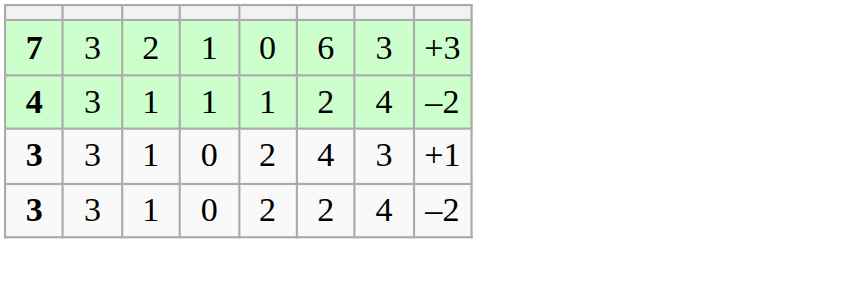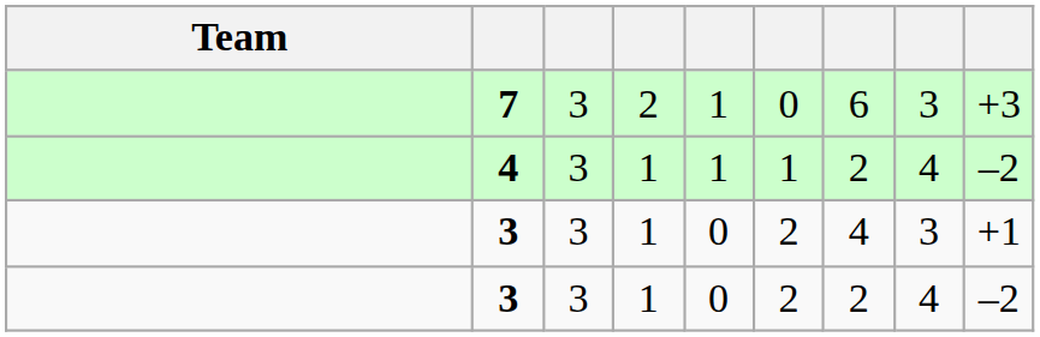 <table class="wikitable" style="text-align:center">
 <tr>
+<th width="175">Team</th>
 <th width="20"></th>
 <th width="20"></th>
 <th width="20"></th>
 <th width="20"></th>
 <th width="20"></th>
 <th width="20"></th>
 <th width="20"></th>
 <th width="20"></th>
 </tr>
 <tr bgcolor=#CCFFCC>
+<td align=left></td>
 <td><strong>7</strong></td>
 <td>3</td>
 <td>2</td>
 <td>1</td>
 <td>0</td>
 <td>6</td>
 <td>3</td>
 <td>+3</td>
 </tr>
 <tr bgcolor=#CCFFCC>
+<td align=left></td>
 <td><strong>4</strong></td>
 <td>3</td>
 <td>1</td>
 <td>1</td>
 <td>1</td>
 <td>2</td>
 <td>4</td>
 <td>–2</td>
 </tr>
 <tr>
+<td align=left></td>
 <td><strong>3</strong></td>
 <td>3</td>
 <td>1</td>
 <td>0</td>
 <td>2</td>
 <td>4</td>
 <td>3</td>
 <td>+1</td>
 </tr>
 <tr>
+<td align=left></td>
 <td><strong>3</strong></td>
 <td>3</td>
 <td>1</td>
 <td>0</td>
 <td>2</td>
 <td>2</td>
 <td>4</td>
 <td>–2</td>
 </tr>
 </table>
